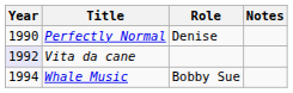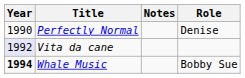 <table class="wikitable sortable">
 <tr>
 <th>Year</th>
 <th>Title</th>
+<th class="unsortable">Notes</th>
 <th>Role</th>
-<th class="unsortable">Notes</th>
 </tr>
 <tr>
 <td>1990</td>
 <td><em><a href='#'>Perfectly Normal</a></em></td>
+<td></td>
 <td>Denise</td>
-<td></td>
 </tr>
 <tr>
 <td style="background: lavender;">1992</td>
 <td><em>Vita da cane</em></td>
 <td></td>
 <td></td>
 </tr>
 <tr>
-<td>1994</td>
+<td><strong>1994</strong></td>
 <td><em><a href='#'>Whale Music</a></em></td>
+<td></td>
 <td>Bobby Sue</td>
-<td></td>
 </tr>
 </table>
